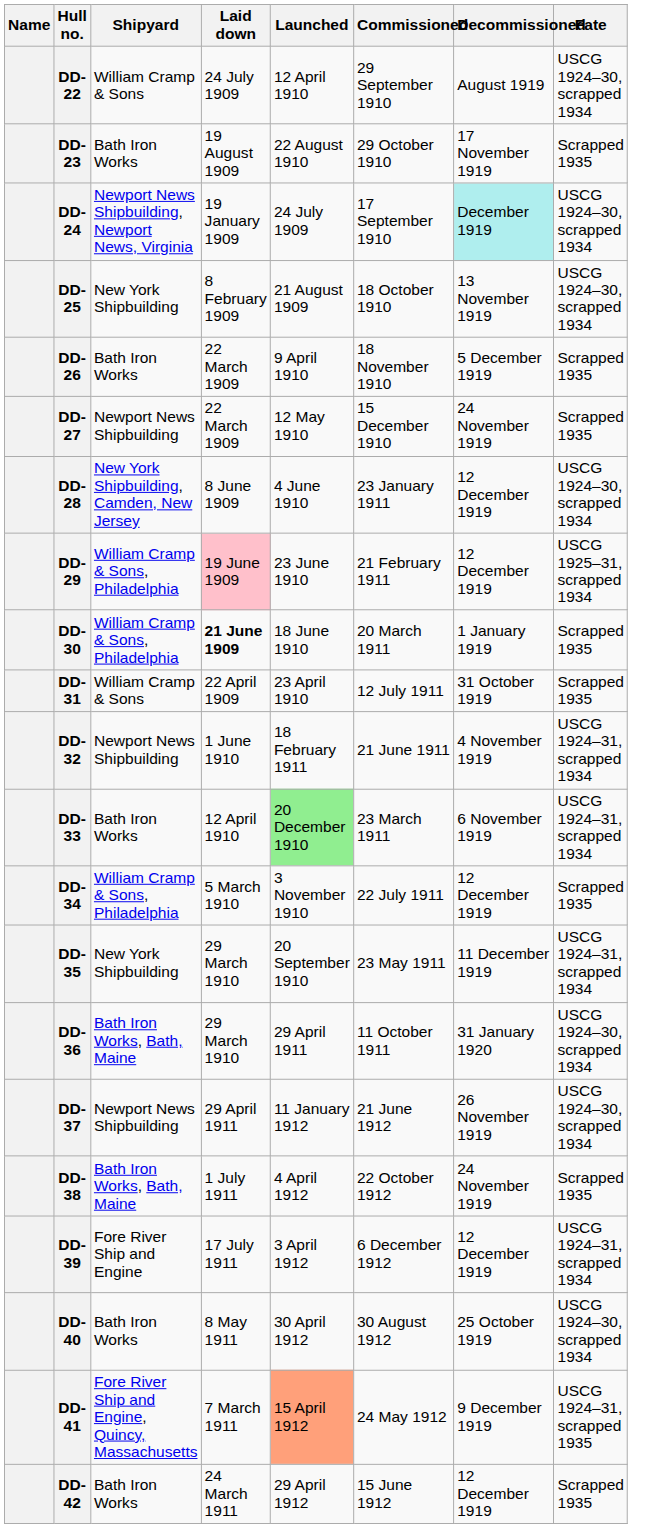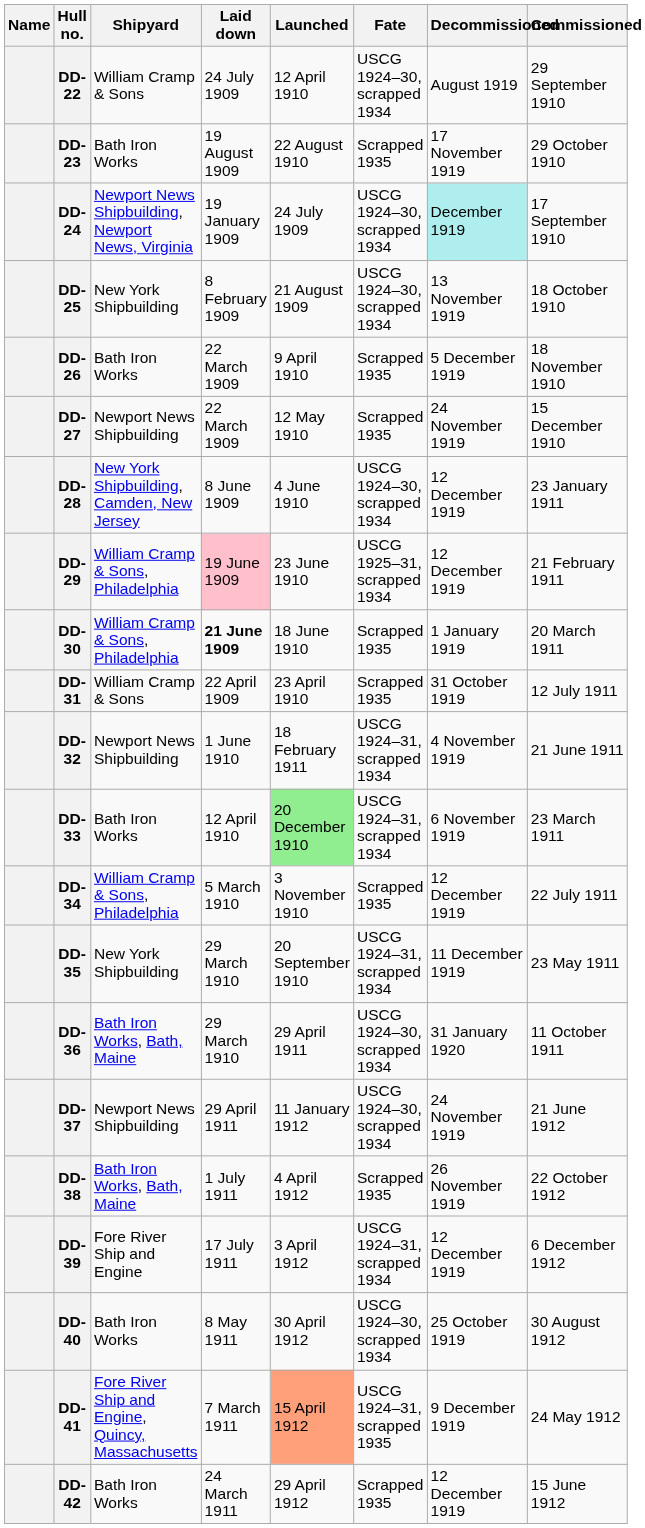 <table class="wikitable sortable plainrowheaders">
 <tr>
 <th scope="col">Name</th>
 <th scope="col">Hull no.</th>
 <th scope="col" style="max-width: 9em;">Shipyard</th>
 <th scope="col" style="max-width: 6em;">Laid down</th>
 <th scope="col" style="max-width: 6em;">Launched</th>
+<th scope="col">Fate</th>
+<th scope="col" style="max-width: 6em;">Decommissioned</th>
 <th scope="col" style="max-width: 6em;">Commissioned</th>
-<th scope="col" style="max-width: 6em;">Decommissioned</th>
-<th scope="col">Fate</th>
 </tr>
 <tr>
 <th scope="row"></th>
 <th scope="row">DD-22</th>
 <td>William Cramp & Sons</td>
 <td>24 July 1909</td>
 <td>12 April 1910</td>
+<td data-sort-value="1934">USCG 1924–30, scrapped 1934</td>
+<td>August 1919</td>
 <td>29 September 1910</td>
-<td>August 1919</td>
-<td data-sort-value="1934">USCG 1924–30, scrapped 1934</td>
 </tr>
 <tr>
 <th scope="row"></th>
 <th scope="row">DD-23</th>
 <td>Bath Iron Works</td>
 <td>19 August 1909</td>
 <td>22 August 1910</td>
+<td data-sort-value="1935">Scrapped 1935</td>
+<td>17 November 1919</td>
 <td>29 October 1910</td>
-<td>17 November 1919</td>
-<td data-sort-value="1935">Scrapped 1935</td>
 </tr>
 <tr>
 <th scope="row"></th>
 <th scope="row">DD-24</th>
 <td><a href='#'>Newport News Shipbuilding</a>, <a href='#'>Newport News, Virginia</a></td>
 <td>19 January 1909</td>
 <td>24 July 1909</td>
+<td data-sort-value="1934">USCG 1924–30, scrapped 1934</td>
+<td style="background: paleturquoise;">December 1919</td>
 <td>17 September 1910</td>
-<td style="background: paleturquoise;">December 1919</td>
-<td data-sort-value="1934">USCG 1924–30, scrapped 1934</td>
 </tr>
 <tr>
 <th scope="row"></th>
 <th scope="row">DD-25</th>
 <td>New York Shipbuilding</td>
 <td>8 February 1909</td>
 <td>21 August 1909</td>
+<td data-sort-value="1934">USCG 1924–30, scrapped 1934</td>
+<td>13 November 1919</td>
 <td>18 October 1910</td>
-<td>13 November 1919</td>
-<td data-sort-value="1934">USCG 1924–30, scrapped 1934</td>
 </tr>
 <tr>
 <th scope="row"></th>
 <th scope="row">DD-26</th>
 <td>Bath Iron Works</td>
 <td>22 March 1909</td>
 <td>9 April 1910</td>
+<td data-sort-value="1935">Scrapped 1935</td>
+<td>5 December 1919</td>
 <td>18 November 1910</td>
-<td>5 December 1919</td>
-<td data-sort-value="1935">Scrapped 1935</td>
 </tr>
 <tr>
 <th scope="row"></th>
 <th scope="row">DD-27</th>
 <td>Newport News Shipbuilding</td>
 <td>22 March 1909</td>
 <td>12 May 1910</td>
+<td data-sort-value="1935">Scrapped 1935</td>
+<td>24 November 1919</td>
 <td>15 December 1910</td>
-<td>24 November 1919</td>
-<td data-sort-value="1935">Scrapped 1935</td>
 </tr>
 <tr>
 <th scope="row"></th>
 <th scope="row">DD-28</th>
 <td><a href='#'>New York Shipbuilding</a>, <a href='#'>Camden, New Jersey</a></td>
 <td>8 June 1909</td>
 <td>4 June 1910</td>
+<td data-sort-value="1934">USCG 1924–30, scrapped 1934</td>
+<td>12 December 1919</td>
 <td>23 January 1911</td>
-<td>12 December 1919</td>
-<td data-sort-value="1934">USCG 1924–30, scrapped 1934</td>
 </tr>
 <tr>
 <th scope="row"></th>
 <th scope="row">DD-29</th>
 <td><a href='#'>William Cramp & Sons</a>, <a href='#'>Philadelphia</a></td>
 <td style="background: pink;">19 June 1909</td>
 <td>23 June 1910</td>
+<td data-sort-value="1934">USCG 1925–31, scrapped 1934</td>
+<td>12 December 1919</td>
 <td>21 February 1911</td>
-<td>12 December 1919</td>
-<td data-sort-value="1934">USCG 1925–31, scrapped 1934</td>
 </tr>
 <tr>
 <th scope="row"></th>
 <th scope="row">DD-30</th>
 <td><a href='#'>William Cramp & Sons</a>, <a href='#'>Philadelphia</a></td>
 <td><strong>21 June 1909</strong></td>
 <td>18 June 1910</td>
+<td data-sort-value="1935">Scrapped 1935</td>
+<td>1 January 1919</td>
 <td>20 March 1911</td>
-<td>1 January 1919</td>
-<td data-sort-value="1935">Scrapped 1935</td>
 </tr>
 <tr>
 <th scope="row"></th>
 <th scope="row">DD-31</th>
 <td>William Cramp & Sons</td>
 <td>22 April 1909</td>
 <td>23 April 1910</td>
+<td data-sort-value="1935">Scrapped 1935</td>
+<td>31 October 1919</td>
 <td>12 July 1911</td>
-<td>31 October 1919</td>
-<td data-sort-value="1935">Scrapped 1935</td>
 </tr>
 <tr>
 <th scope="row"></th>
 <th scope="row">DD-32</th>
 <td>Newport News Shipbuilding</td>
 <td>1 June 1910</td>
 <td>18 February 1911</td>
+<td data-sort-value="1934">USCG 1924–31, scrapped 1934</td>
+<td>4 November 1919</td>
 <td>21 June 1911</td>
-<td>4 November 1919</td>
-<td data-sort-value="1934">USCG 1924–31, scrapped 1934</td>
 </tr>
 <tr>
 <th scope="row"></th>
 <th scope="row">DD-33</th>
 <td>Bath Iron Works</td>
 <td>12 April 1910</td>
 <td style="background: lightgreen;">20 December 1910</td>
+<td data-sort-value="1934">USCG 1924–31, scrapped 1934</td>
+<td>6 November 1919</td>
 <td>23 March 1911</td>
-<td>6 November 1919</td>
-<td data-sort-value="1934">USCG 1924–31, scrapped 1934</td>
 </tr>
 <tr>
 <th scope="row"></th>
 <th scope="row">DD-34</th>
 <td><a href='#'>William Cramp & Sons</a>, <a href='#'>Philadelphia</a></td>
 <td>5 March 1910</td>
 <td>3 November 1910</td>
+<td data-sort-value="1935">Scrapped 1935</td>
+<td>12 December 1919</td>
 <td>22 July 1911</td>
-<td>12 December 1919</td>
-<td data-sort-value="1935">Scrapped 1935</td>
 </tr>
 <tr>
 <th scope="row"></th>
 <th scope="row">DD-35</th>
 <td>New York Shipbuilding</td>
 <td>29 March 1910</td>
 <td>20 September 1910</td>
+<td data-sort-value="1934">USCG 1924–31, scrapped 1934</td>
+<td>11 December 1919</td>
 <td>23 May 1911</td>
-<td>11 December 1919</td>
-<td data-sort-value="1934">USCG 1924–31, scrapped 1934</td>
 </tr>
 <tr>
 <th scope="row"></th>
 <th scope="row">DD-36</th>
 <td><a href='#'>Bath Iron Works</a>, <a href='#'>Bath, Maine</a></td>
 <td>29 March 1910</td>
 <td>29 April 1911</td>
+<td data-sort-value="1934">USCG 1924–30, scrapped 1934</td>
+<td>31 January 1920</td>
 <td>11 October 1911</td>
-<td>31 January 1920</td>
-<td data-sort-value="1934">USCG 1924–30, scrapped 1934</td>
 </tr>
 <tr>
 <th scope="row"></th>
 <th scope="row">DD-37</th>
 <td>Newport News Shipbuilding</td>
 <td>29 April 1911</td>
 <td>11 January 1912</td>
+<td data-sort-value="1934">USCG 1924–30, scrapped 1934</td>
+<td>24 November 1919</td>
 <td>21 June 1912</td>
-<td>26 November 1919</td>
-<td data-sort-value="1934">USCG 1924–30, scrapped 1934</td>
 </tr>
 <tr>
 <th scope="row"></th>
 <th scope="row">DD-38</th>
 <td><a href='#'>Bath Iron Works</a>, <a href='#'>Bath, Maine</a></td>
 <td>1 July 1911</td>
 <td>4 April 1912</td>
+<td data-sort-value="1935">Scrapped 1935</td>
+<td>26 November 1919</td>
 <td>22 October 1912</td>
-<td>24 November 1919</td>
-<td data-sort-value="1935">Scrapped 1935</td>
 </tr>
 <tr>
 <th scope="row"></th>
 <th scope="row">DD-39</th>
 <td>Fore River Ship and Engine</td>
 <td>17 July 1911</td>
 <td>3 April 1912</td>
+<td data-sort-value="1934">USCG 1924–31, scrapped 1934</td>
+<td>12 December 1919</td>
 <td>6 December 1912</td>
-<td>12 December 1919</td>
-<td data-sort-value="1934">USCG 1924–31, scrapped 1934</td>
 </tr>
 <tr>
 <th scope="row"></th>
 <th scope="row">DD-40</th>
 <td>Bath Iron Works</td>
 <td>8 May 1911</td>
 <td>30 April 1912</td>
+<td data-sort-value="1934">USCG 1924–30, scrapped 1934</td>
+<td>25 October 1919</td>
 <td>30 August 1912</td>
-<td>25 October 1919</td>
-<td data-sort-value="1934">USCG 1924–30, scrapped 1934</td>
 </tr>
 <tr>
 <th scope="row"></th>
 <th scope="row">DD-41</th>
 <td><a href='#'>Fore River Ship and Engine</a>, <a href='#'>Quincy, Massachusetts</a></td>
 <td>7 March 1911</td>
 <td style="background: lightsalmon;">15 April 1912</td>
+<td data-sort-value="1935">USCG 1924–31, scrapped 1935</td>
+<td>9 December 1919</td>
 <td>24 May 1912</td>
-<td>9 December 1919</td>
-<td data-sort-value="1935">USCG 1924–31, scrapped 1935</td>
 </tr>
 <tr>
 <th scope="row"></th>
 <th scope="row">DD-42</th>
 <td>Bath Iron Works</td>
 <td>24 March 1911</td>
 <td>29 April 1912</td>
+<td data-sort-value="1935">Scrapped 1935</td>
+<td>12 December 1919</td>
 <td>15 June 1912</td>
-<td>12 December 1919</td>
-<td data-sort-value="1935">Scrapped 1935</td>
 </tr>
 </table>
